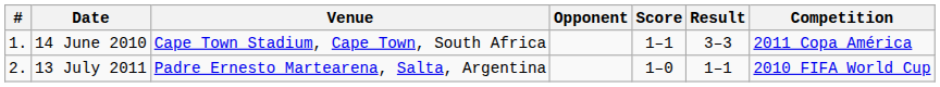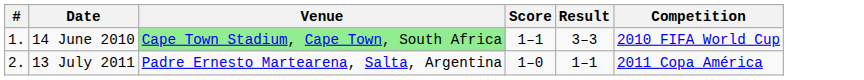 <table class="wikitable sortable">
 <tr>
 <th>#</th>
 <th>Date</th>
 <th>Venue</th>
-<th>Opponent</th>
 <th>Score</th>
 <th>Result</th>
 <th>Competition</th>
 </tr>
 <tr>
 <td>1.</td>
 <td>14 June 2010</td>
-<td><a href='#'>Cape Town Stadium</a>, <a href='#'>Cape Town</a>, South Africa</td>
-<td></td>
+<td style="background: lightgreen;"><a href='#'>Cape Town Stadium</a>, <a href='#'>Cape Town</a>, South Africa</td>
 <td align="center">1–1</td>
 <td align="center">3–3</td>
-<td><a href='#'>2011 Copa América</a></td>
+<td><a href='#'>2010 FIFA World Cup</a></td>
 </tr>
 <tr>
 <td>2.</td>
 <td>13 July 2011</td>
 <td><a href='#'>Padre Ernesto Martearena</a>, <a href='#'>Salta</a>, Argentina</td>
-<td></td>
 <td align="center">1–0</td>
 <td align="center">1–1</td>
-<td><a href='#'>2010 FIFA World Cup</a></td>
+<td><a href='#'>2011 Copa América</a></td>
 </tr>
 </table>
